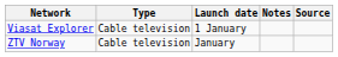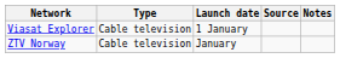 <table class="wikitable sortable">
 <tr>
 <th>Network</th>
 <th>Type</th>
 <th>Launch date</th>
+<th>Source</th>
 <th>Notes</th>
-<th>Source</th>
 </tr>
 <tr>
 <td><a href='#'>Viasat Explorer</a></td>
 <td>Cable television</td>
 <td>1 January</td>
 <td></td>
 <td></td>
 </tr>
 <tr>
 <td><a href='#'>ZTV Norway</a></td>
 <td>Cable television</td>
 <td>January</td>
 <td></td>
 <td></td>
 </tr>
 </table>
